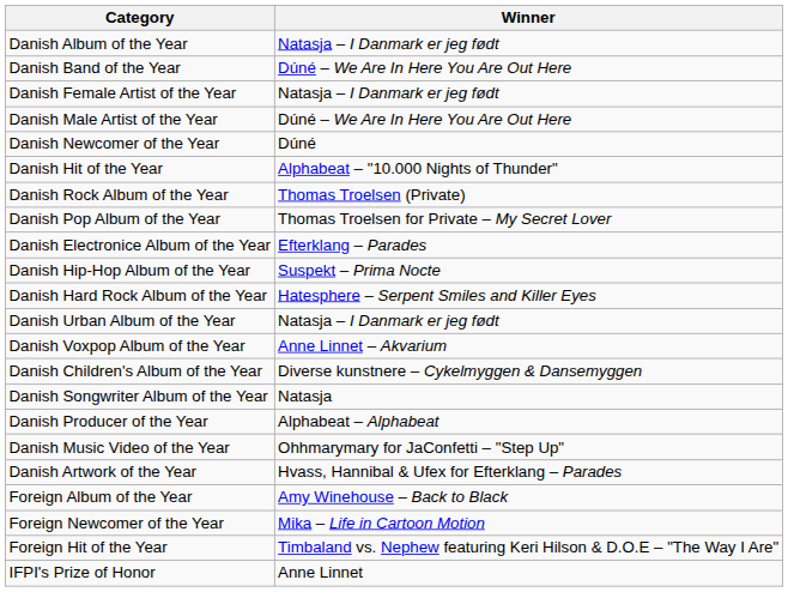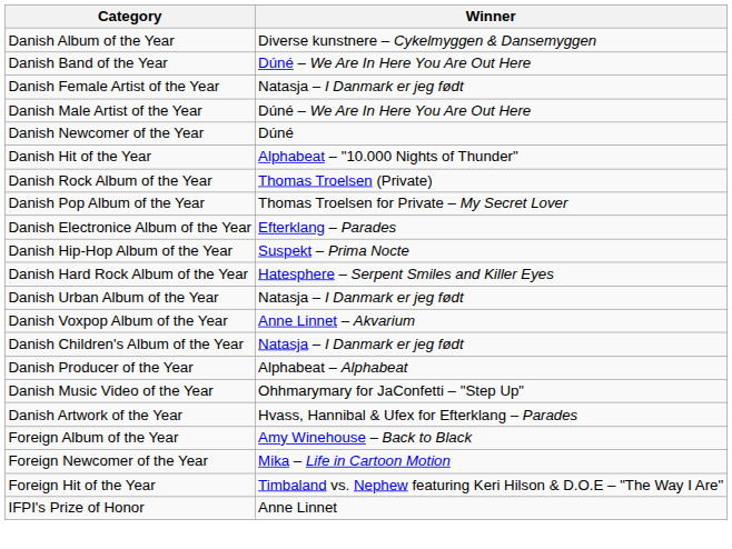 <table class="wikitable">
 <tr>
 <th>Category</th>
 <th>Winner</th>
 </tr>
 <tr>
 <td>Danish Album of the Year</td>
-<td><a href='#'>Natasja</a> – <em>I Danmark er jeg født</em></td>
+<td>Diverse kunstnere – <em>Cykelmyggen & Dansemyggen</em></td>
 </tr>
 <tr>
 <td>Danish Band of the Year</td>
 <td><a href='#'>Dúné</a> – <em>We Are In Here You Are Out Here</em></td>
 </tr>
 <tr>
 <td>Danish Female Artist of the Year</td>
 <td>Natasja – <em>I Danmark er jeg født</em></td>
 </tr>
 <tr>
 <td>Danish Male Artist of the Year</td>
 <td>Dúné – <em>We Are In Here You Are Out Here</em></td>
 </tr>
 <tr>
 <td>Danish Newcomer of the Year</td>
 <td>Dúné</td>
 </tr>
 <tr>
 <td>Danish Hit of the Year</td>
 <td><a href='#'>Alphabeat</a> – "10.000 Nights of Thunder"</td>
 </tr>
 <tr>
 <td>Danish Rock Album of the Year</td>
 <td><a href='#'>Thomas Troelsen</a> (Private)</td>
 </tr>
 <tr>
 <td>Danish Pop Album of the Year</td>
 <td>Thomas Troelsen for Private – <em>My Secret Lover</em></td>
 </tr>
 <tr>
 <td>Danish Electronice Album of the Year</td>
 <td><a href='#'>Efterklang</a> – <em>Parades</em></td>
 </tr>
 <tr>
 <td>Danish Hip-Hop Album of the Year</td>
 <td><a href='#'>Suspekt</a> – <em>Prima Nocte</em></td>
 </tr>
 <tr>
 <td>Danish Hard Rock Album of the Year</td>
 <td><a href='#'>Hatesphere</a> – <em>Serpent Smiles and Killer Eyes</em></td>
 </tr>
 <tr>
 <td>Danish Urban Album of the Year</td>
 <td>Natasja – <em>I Danmark er jeg født</em></td>
 </tr>
 <tr>
 <td>Danish Voxpop Album of the Year</td>
 <td><a href='#'>Anne Linnet</a> – <em>Akvarium</em></td>
 </tr>
 <tr>
 <td>Danish Children's Album of the Year</td>
-<td>Diverse kunstnere – <em>Cykelmyggen & Dansemyggen</em></td>
-</tr>
-<tr>
-<td>Danish Songwriter Album of the Year</td>
-<td>Natasja</td>
+<td><a href='#'>Natasja</a> – <em>I Danmark er jeg født</em></td>
 </tr>
 <tr>
 <td>Danish Producer of the Year</td>
 <td>Alphabeat – <em>Alphabeat</em></td>
 </tr>
 <tr>
 <td>Danish Music Video of the Year</td>
 <td>Ohhmarymary for JaConfetti – "Step Up"</td>
 </tr>
 <tr>
 <td>Danish Artwork of the Year</td>
 <td>Hvass, Hannibal & Ufex for Efterklang – <em>Parades</em></td>
 </tr>
 <tr>
 <td>Foreign Album of the Year</td>
 <td><a href='#'>Amy Winehouse</a> – <em>Back to Black</em></td>
 </tr>
 <tr>
 <td>Foreign Newcomer of the Year</td>
 <td><a href='#'>Mika</a> – <em><a href='#'>Life in Cartoon Motion</a></em></td>
 </tr>
 <tr>
 <td>Foreign Hit of the Year</td>
 <td><a href='#'>Timbaland</a> vs. <a href='#'>Nephew</a> featuring Keri Hilson & D.O.E – "The Way I Are"</td>
 </tr>
 <tr>
 <td>IFPI's Prize of Honor</td>
 <td>Anne Linnet</td>
 </tr>
 </table>
